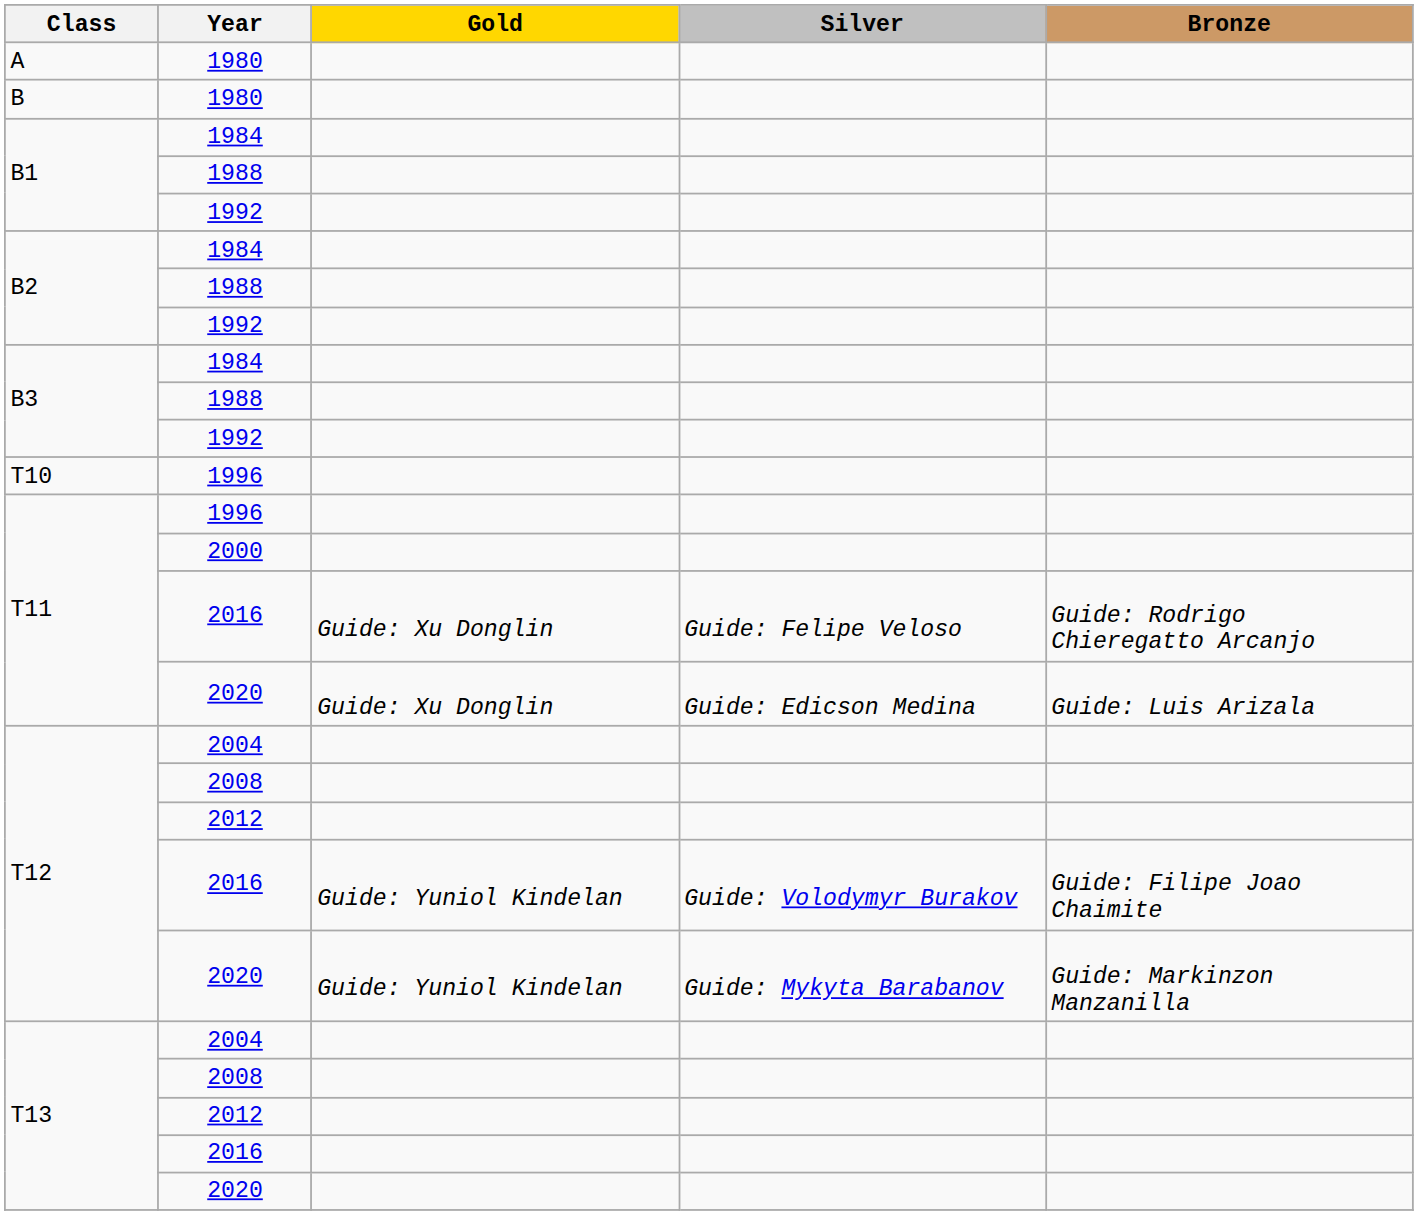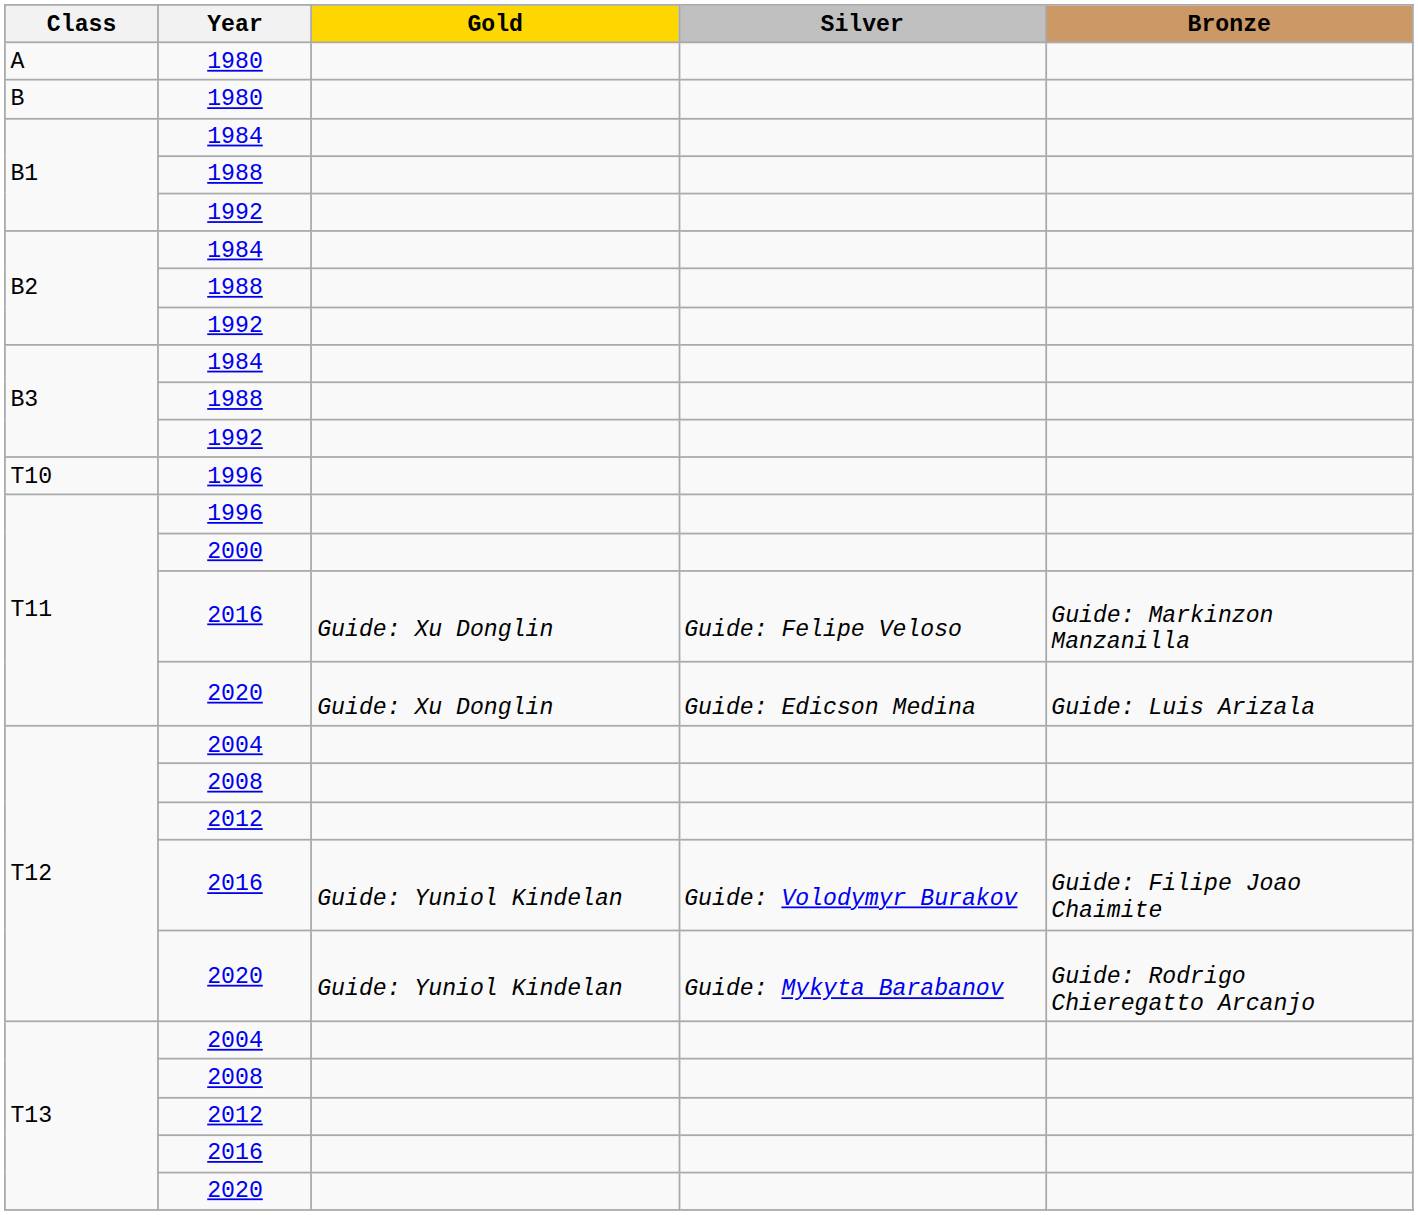 <table class="wikitable">
 <tr>
 <th width=80>Class</th>
 <th width=80>Year</th>
 <td align=center width=200 bgcolor=gold><strong>Gold</strong></td>
 <td align=center width=200 bgcolor=silver><strong>Silver</strong></td>
 <td align=center width=200 bgcolor=cc9966><strong>Bronze</strong></td>
 </tr>
 <tr>
 <td>A</td>
 <td align=center><a href='#'>1980</a></td>
 <td></td>
 <td></td>
 <td></td>
 </tr>
 <tr>
 <td>B</td>
 <td align=center><a href='#'>1980</a></td>
 <td></td>
 <td></td>
 <td></td>
 </tr>
 <tr>
 <td rowspan=3>B1</td>
 <td align=center><a href='#'>1984</a></td>
 <td></td>
 <td></td>
 <td></td>
 </tr>
 <tr>
 <td align=center><a href='#'>1988</a></td>
 <td></td>
 <td></td>
 <td></td>
 </tr>
 <tr>
 <td align=center><a href='#'>1992</a></td>
 <td></td>
 <td></td>
 <td></td>
 </tr>
 <tr>
 <td rowspan=3>B2</td>
 <td align=center><a href='#'>1984</a></td>
 <td></td>
 <td></td>
 <td></td>
 </tr>
 <tr>
 <td align=center><a href='#'>1988</a></td>
 <td></td>
 <td></td>
 <td></td>
 </tr>
 <tr>
 <td align=center><a href='#'>1992</a></td>
 <td></td>
 <td></td>
 <td></td>
 </tr>
 <tr>
 <td rowspan=3>B3</td>
 <td align=center><a href='#'>1984</a></td>
 <td></td>
 <td></td>
 <td></td>
 </tr>
 <tr>
 <td align=center><a href='#'>1988</a></td>
 <td></td>
 <td></td>
 <td></td>
 </tr>
 <tr>
 <td align=center><a href='#'>1992</a></td>
 <td></td>
 <td></td>
 <td></td>
 </tr>
 <tr>
 <td>T10</td>
 <td align=center><a href='#'>1996</a></td>
 <td></td>
 <td></td>
 <td></td>
 </tr>
 <tr>
 <td rowspan=4>T11</td>
 <td align=center><a href='#'>1996</a></td>
 <td></td>
 <td></td>
 <td></td>
 </tr>
 <tr>
 <td align=center><a href='#'>2000</a></td>
 <td></td>
 <td></td>
 <td></td>
 </tr>
 <tr>
 <td align=center><a href='#'>2016</a></td>
 <td><br> <em>Guide: Xu Donglin</em></td>
 <td><br> <em>Guide: Felipe Veloso</em></td>
-<td><br> <em>Guide: Rodrigo Chieregatto Arcanjo</em></td>
+<td><br> <em>Guide: Markinzon Manzanilla</em></td>
 </tr>
 <tr>
 <td align=center><a href='#'>2020</a></td>
 <td><br> <em>Guide: Xu Donglin</em></td>
 <td><br> <em>Guide: Edicson Medina</em></td>
 <td><br> <em>Guide: Luis Arizala</em></td>
 </tr>
 <tr>
 <td rowspan=5>T12</td>
 <td align=center><a href='#'>2004</a></td>
 <td></td>
 <td></td>
 <td></td>
 </tr>
 <tr>
 <td align=center><a href='#'>2008</a></td>
 <td></td>
 <td></td>
 <td></td>
 </tr>
 <tr>
 <td align=center><a href='#'>2012</a></td>
 <td></td>
 <td></td>
 <td></td>
 </tr>
 <tr>
 <td align=center><a href='#'>2016</a></td>
 <td><br> <em>Guide: Yuniol Kindelan</em></td>
 <td><br> <em>Guide: <a href='#'>Volodymyr Burakov</a></em></td>
 <td><br> <em>Guide: Filipe Joao Chaimite</em></td>
 </tr>
 <tr>
 <td align=center><a href='#'>2020</a></td>
 <td><br> <em>Guide: Yuniol Kindelan</em></td>
 <td><br> <em>Guide: <a href='#'>Mykyta Barabanov</a></em></td>
-<td><br> <em>Guide: Markinzon Manzanilla</em></td>
+<td><br> <em>Guide: Rodrigo Chieregatto Arcanjo</em></td>
 </tr>
 <tr>
 <td rowspan=5>T13</td>
 <td align=center><a href='#'>2004</a></td>
 <td></td>
 <td></td>
 <td></td>
 </tr>
 <tr>
 <td align=center><a href='#'>2008</a></td>
 <td></td>
 <td></td>
 <td></td>
 </tr>
 <tr>
 <td align=center><a href='#'>2012</a></td>
 <td></td>
 <td></td>
 <td></td>
 </tr>
 <tr>
 <td align=center><a href='#'>2016</a></td>
 <td></td>
 <td></td>
 <td></td>
 </tr>
 <tr>
 <td align=center><a href='#'>2020</a></td>
 <td></td>
 <td></td>
 <td></td>
 </tr>
 </table>
